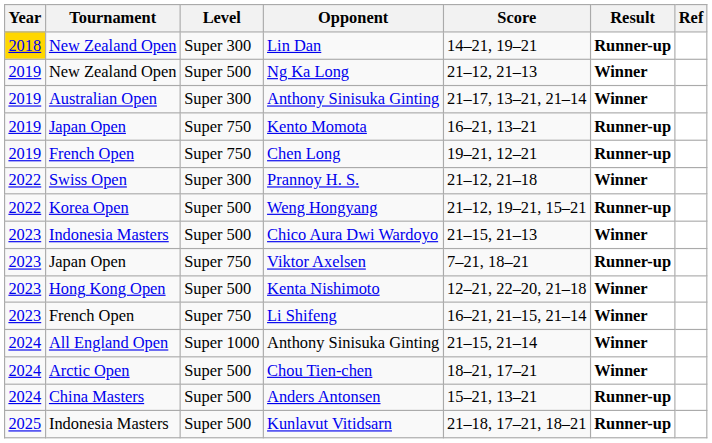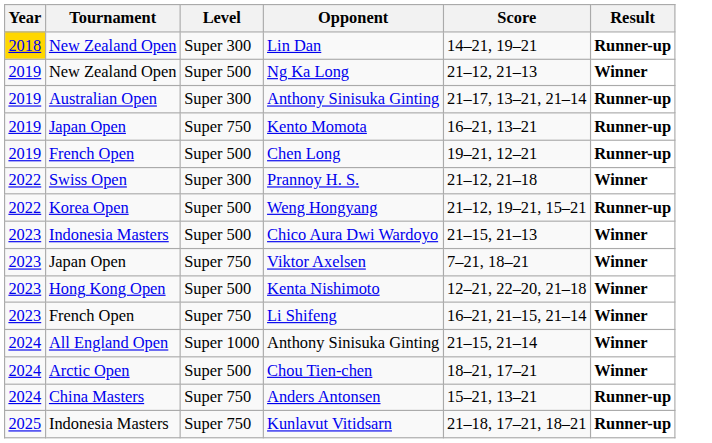 <table class="sortable wikitable" style="font-size: 90%">
 <tr>
 <th>Year</th>
 <th>Tournament</th>
 <th>Level</th>
 <th>Opponent</th>
 <th>Score</th>
 <th>Result</th>
-<th>Ref</th>
 </tr>
 <tr>
 <td align="center" style="background: gold;"><a href='#'>2018</a></td>
 <td align="left"><a href='#'>New Zealand Open</a></td>
 <td align="left">Super 300</td>
 <td align="left"> <a href='#'>Lin Dan</a></td>
 <td align="left">14–21, 19–21</td>
 <td style="text-align:left; background:white"> <strong>Runner-up</strong></td>
-<td style="text-align:center; background:white"></td>
 </tr>
 <tr>
 <td align="center"><a href='#'>2019</a></td>
 <td align="left">New Zealand Open</td>
 <td align="left">Super 500</td>
 <td align="left"> <a href='#'>Ng Ka Long</a></td>
 <td align="left">21–12, 21–13</td>
 <td style="text-align:left; background:white"> <strong>Winner</strong></td>
-<td style="text-align:center; background:white"></td>
 </tr>
 <tr>
 <td align="center"><a href='#'>2019</a></td>
 <td align="left"><a href='#'>Australian Open</a></td>
 <td align="left">Super 300</td>
 <td align="left"> <a href='#'>Anthony Sinisuka Ginting</a></td>
 <td align="left">21–17, 13–21, 21–14</td>
-<td style="text-align:left; background:white"> <strong>Winner</strong></td>
-<td style="text-align:center; background:white"></td>
+<td style="text-align:left; background:white"> <strong>Runner-up</strong></td>
 </tr>
 <tr>
 <td align="center"><a href='#'>2019</a></td>
 <td align="left"><a href='#'>Japan Open</a></td>
 <td align="left">Super 750</td>
 <td align="left"> <a href='#'>Kento Momota</a></td>
 <td align="left">16–21, 13–21</td>
 <td style="text-align:left; background:white"> <strong>Runner-up</strong></td>
-<td style="text-align:center; background:white"></td>
 </tr>
 <tr>
 <td align="center"><a href='#'>2019</a></td>
 <td align="left"><a href='#'>French Open</a></td>
-<td align="left">Super 750</td>
+<td align="left">Super 500</td>
 <td align="left"> <a href='#'>Chen Long</a></td>
 <td align="left">19–21, 12–21</td>
 <td style="text-align:left; background:white"> <strong>Runner-up</strong></td>
-<td style="text-align:center; background:white"></td>
 </tr>
 <tr>
 <td align="center"><a href='#'>2022</a></td>
 <td align="left"><a href='#'>Swiss Open</a></td>
 <td align="left">Super 300</td>
 <td align="left"> <a href='#'>Prannoy H. S.</a></td>
 <td align="left">21–12, 21–18</td>
 <td style="text-align:left; background:white"> <strong>Winner</strong></td>
-<td style="text-align:center; background:white"></td>
 </tr>
 <tr>
 <td align="center"><a href='#'>2022</a></td>
 <td align="left"><a href='#'>Korea Open</a></td>
 <td align="left">Super 500</td>
 <td align="left"> <a href='#'>Weng Hongyang</a></td>
 <td align="left">21–12, 19–21, 15–21</td>
 <td style="text-align:left; background:white"> <strong>Runner-up</strong></td>
-<td style="text-align:center; background:white"></td>
 </tr>
 <tr>
 <td align="center"><a href='#'>2023</a></td>
 <td align="left"><a href='#'>Indonesia Masters</a></td>
 <td align="left">Super 500</td>
 <td align="left"> <a href='#'>Chico Aura Dwi Wardoyo</a></td>
 <td align="left">21–15, 21–13</td>
 <td style="text-align:left; background:white"> <strong>Winner</strong></td>
-<td style="text-align:center; background:white"></td>
 </tr>
 <tr>
 <td align="center"><a href='#'>2023</a></td>
 <td align="left">Japan Open</td>
 <td align="left">Super 750</td>
 <td align="left"> <a href='#'>Viktor Axelsen</a></td>
 <td align="left">7–21, 18–21</td>
-<td style="text-align:left; background:white"> <strong>Runner-up</strong></td>
-<td style="text-align:center; background:white"></td>
+<td style="text-align:left; background:white"> <strong>Winner</strong></td>
 </tr>
 <tr>
 <td align="center"><a href='#'>2023</a></td>
 <td align="left"><a href='#'>Hong Kong Open</a></td>
 <td align="left">Super 500</td>
 <td align="left"> <a href='#'>Kenta Nishimoto</a></td>
 <td align="left">12–21, 22–20, 21–18</td>
 <td style="text-align:left; background:white"> <strong>Winner</strong></td>
-<td style="text-align:center; background:white"></td>
 </tr>
 <tr>
 <td align="center"><a href='#'>2023</a></td>
 <td align="left">French Open</td>
 <td align="left">Super 750</td>
 <td align="left"> <a href='#'>Li Shifeng</a></td>
 <td align="left">16–21, 21–15, 21–14</td>
 <td style="text-align:left; background:white"> <strong>Winner</strong></td>
-<td style="text-align:center; background:white"></td>
 </tr>
 <tr>
 <td align="center"><a href='#'>2024</a></td>
 <td align="left"><a href='#'>All England Open</a></td>
 <td align="left">Super 1000</td>
 <td align="left"> Anthony Sinisuka Ginting</td>
 <td align="left">21–15, 21–14</td>
 <td style="text-align:left; background:white"> <strong>Winner</strong></td>
-<td style="text-align:center; background:white"></td>
 </tr>
 <tr>
 <td align="center"><a href='#'>2024</a></td>
 <td align="left"><a href='#'>Arctic Open</a></td>
 <td align="left">Super 500</td>
 <td align="left"> <a href='#'>Chou Tien-chen</a></td>
 <td align="left">18–21, 17–21</td>
 <td style="text-align:left; background:white"> <strong>Winner</strong></td>
-<td style="text-align:center; background:white"></td>
 </tr>
 <tr>
 <td align="center"><a href='#'>2024</a></td>
 <td align="left"><a href='#'>China Masters</a></td>
-<td align="left">Super 500</td>
+<td align="left">Super 750</td>
 <td align="left"> <a href='#'>Anders Antonsen</a></td>
 <td align="left">15–21, 13–21</td>
 <td style="text-align:left; background:white"> <strong>Runner-up</strong></td>
-<td style="text-align:center; background:white"></td>
 </tr>
 <tr>
 <td align="center"><a href='#'>2025</a></td>
 <td align="left">Indonesia Masters</td>
-<td align="left">Super 500</td>
+<td align="left">Super 750</td>
 <td align="left"> <a href='#'>Kunlavut Vitidsarn</a></td>
 <td align="left">21–18, 17–21, 18–21</td>
 <td style="text-align:left; background: white"> <strong>Runner-up</strong></td>
-<td style="text-align:center; background: white"></td>
 </tr>
 </table>
